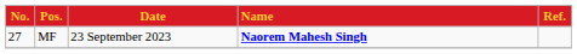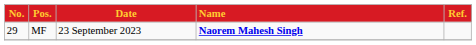 <table class="wikitable plainrowheaders sortable" style="text-align:left; font-size:90%; width:50%;">
 <tr>
 <th style="background:#d71a23; color:#ffcd31; text-align:center; width:1%;">No.</th>
 <th style="background:#d71a23; color:#ffcd31; text-align:center; width:1%;">Pos.</th>
 <th style="background:#d71a23; color:#ffcd31; text-align:center; width:17%;">Date</th>
 <th style="background:#d71a23; color:#ffcd31; text-align:left; width:30%;">Name</th>
 <th style="background:#d71a23; color:#ffcd31; text-align:center; width:1%;">Ref.</th>
 </tr>
 <tr>
-<td>27</td>
+<td>29</td>
 <td>MF</td>
 <td>23 September 2023</td>
 <td><strong> <a href='#'>Naorem Mahesh Singh</a></strong></td>
 <td></td>
 </tr>
 <tr>
 </tr>
 </table>
